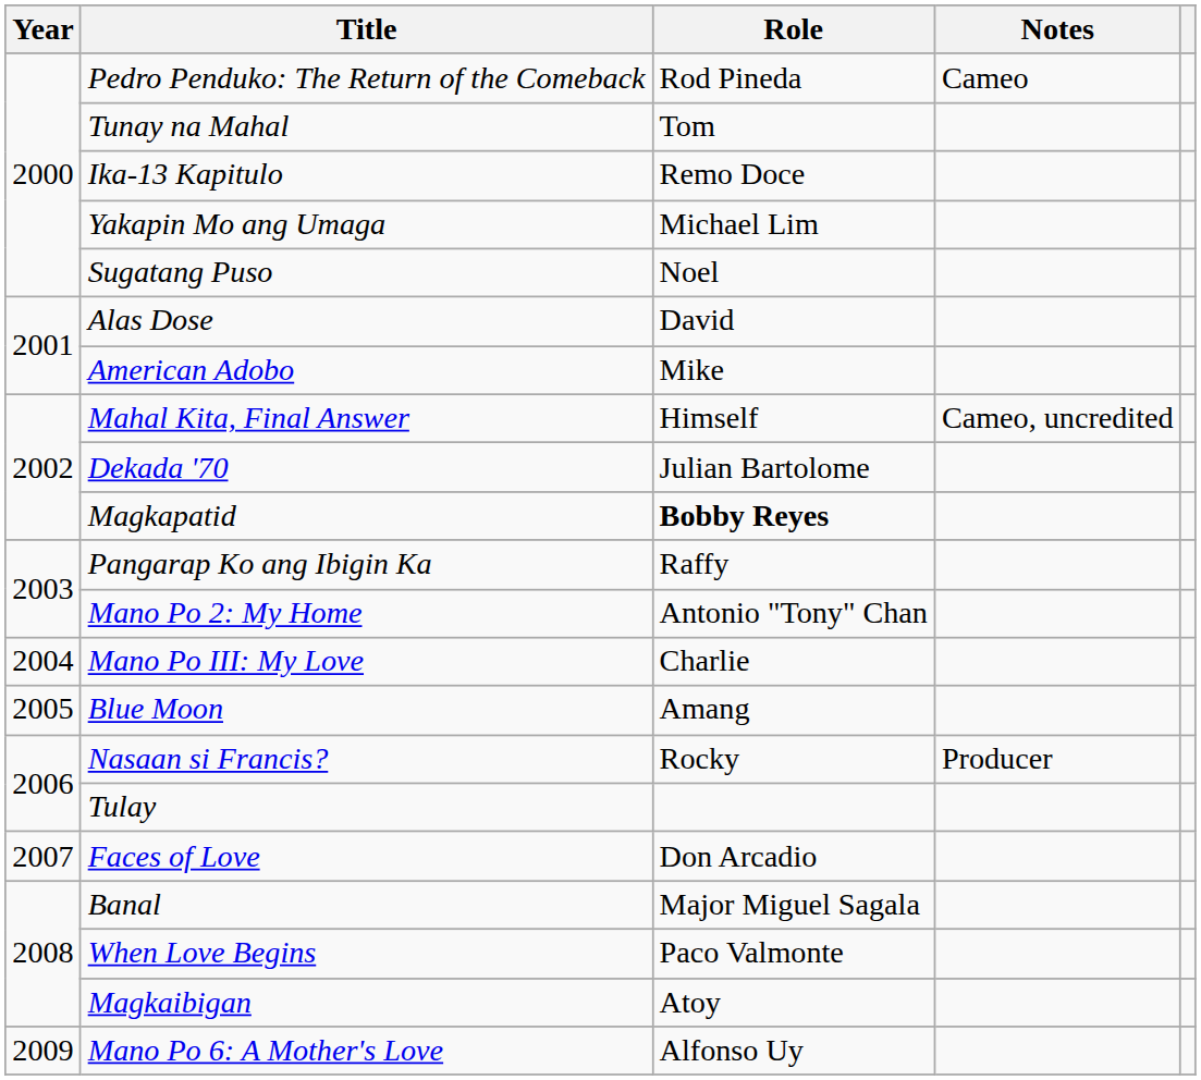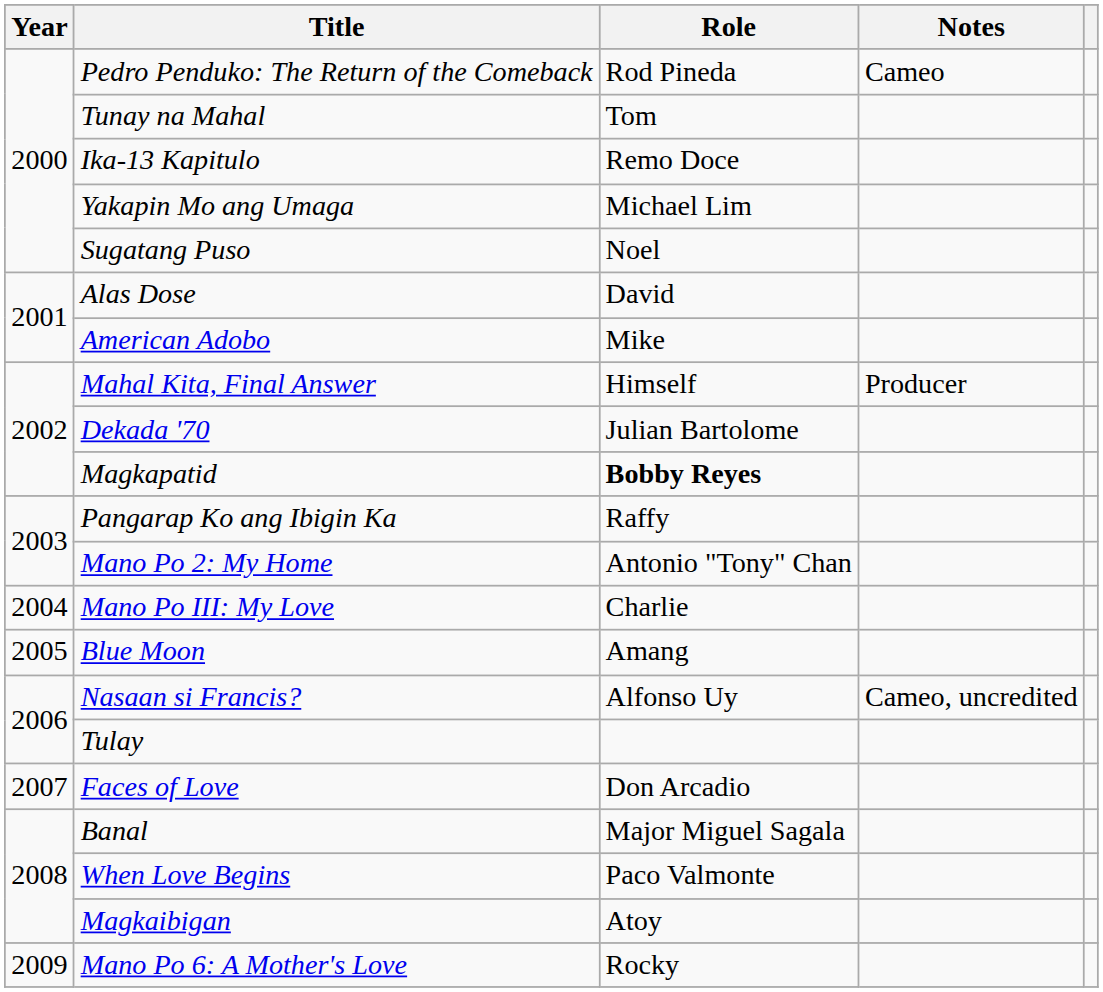 <table class="wikitable sortable plainrowheaders">
 <tr style="background:#ccc; text-align:center;">
 <th scope="col">Year</th>
 <th scope="col">Title</th>
 <th scope="col">Role</th>
 <th scope="col" class="unsortable">Notes</th>
 <th scope="col" class="unsortable"></th>
 </tr>
 <tr>
 <td rowspan="5">2000</td>
 <td><em>Pedro Penduko: The Return of the Comeback</em></td>
 <td>Rod Pineda</td>
 <td>Cameo</td>
 <td></td>
 </tr>
 <tr>
 <td><em>Tunay na Mahal</em></td>
 <td>Tom</td>
 <td></td>
 <td></td>
 </tr>
 <tr>
 <td><em>Ika-13 Kapitulo</em></td>
 <td>Remo Doce</td>
 <td></td>
 <td></td>
 </tr>
 <tr>
 <td><em>Yakapin Mo ang Umaga</em></td>
 <td>Michael Lim</td>
 <td></td>
 <td></td>
 </tr>
 <tr>
 <td><em>Sugatang Puso</em></td>
 <td>Noel</td>
 <td></td>
 <td></td>
 </tr>
 <tr>
 <td rowspan="2">2001</td>
 <td><em>Alas Dose</em></td>
 <td>David</td>
 <td></td>
 <td></td>
 </tr>
 <tr>
 <td><em><a href='#'>American Adobo</a></em></td>
 <td>Mike</td>
 <td></td>
 <td></td>
 </tr>
 <tr>
 <td rowspan="3">2002</td>
 <td><em><a href='#'>Mahal Kita, Final Answer</a></em></td>
 <td>Himself</td>
-<td>Cameo, uncredited</td>
+<td>Producer</td>
 <td></td>
 </tr>
 <tr>
 <td><em><a href='#'>Dekada '70</a></em></td>
 <td>Julian Bartolome</td>
 <td></td>
 <td></td>
 </tr>
 <tr>
 <td><em>Magkapatid</em></td>
 <td><strong>Bobby Reyes</strong></td>
 <td></td>
 <td></td>
 </tr>
 <tr>
 <td rowspan="2">2003</td>
 <td><em>Pangarap Ko ang Ibigin Ka</em></td>
 <td>Raffy</td>
 <td></td>
 <td></td>
 </tr>
 <tr>
 <td><em><a href='#'>Mano Po 2: My Home</a></em></td>
 <td>Antonio "Tony" Chan</td>
 <td></td>
 <td></td>
 </tr>
 <tr>
 <td>2004</td>
 <td><em><a href='#'>Mano Po III: My Love</a></em></td>
 <td>Charlie</td>
 <td></td>
 <td></td>
 </tr>
 <tr>
 <td>2005</td>
 <td><em><a href='#'>Blue Moon</a></em></td>
 <td>Amang</td>
 <td></td>
 <td></td>
 </tr>
 <tr>
 <td rowspan="2">2006</td>
 <td><em><a href='#'>Nasaan si Francis?</a></em></td>
-<td>Rocky</td>
-<td>Producer</td>
+<td>Alfonso Uy</td>
+<td>Cameo, uncredited</td>
 <td></td>
 </tr>
 <tr>
 <td><em>Tulay</em></td>
 <td></td>
 <td></td>
 <td></td>
 </tr>
 <tr>
 <td>2007</td>
 <td><em><a href='#'>Faces of Love</a></em></td>
 <td>Don Arcadio</td>
 <td></td>
 <td></td>
 </tr>
 <tr>
 <td rowspan="3">2008</td>
 <td><em>Banal</em></td>
 <td>Major Miguel Sagala</td>
 <td></td>
 <td></td>
 </tr>
 <tr>
 <td><em><a href='#'>When Love Begins</a></em></td>
 <td>Paco Valmonte</td>
 <td></td>
 <td></td>
 </tr>
 <tr>
 <td><em><a href='#'>Magkaibigan</a></em></td>
 <td>Atoy</td>
 <td></td>
 <td></td>
 </tr>
 <tr>
 <td>2009</td>
 <td><em><a href='#'>Mano Po 6: A Mother's Love</a></em></td>
-<td>Alfonso Uy</td>
+<td>Rocky</td>
 <td></td>
 <td></td>
 </tr>
 </table>
